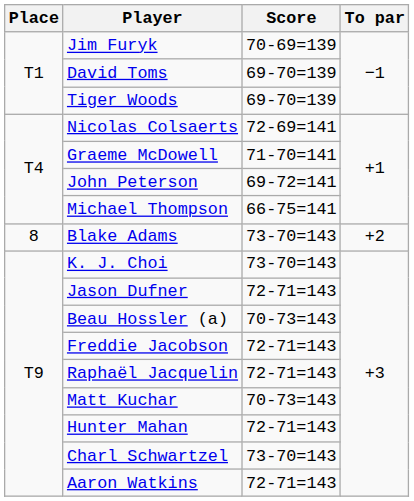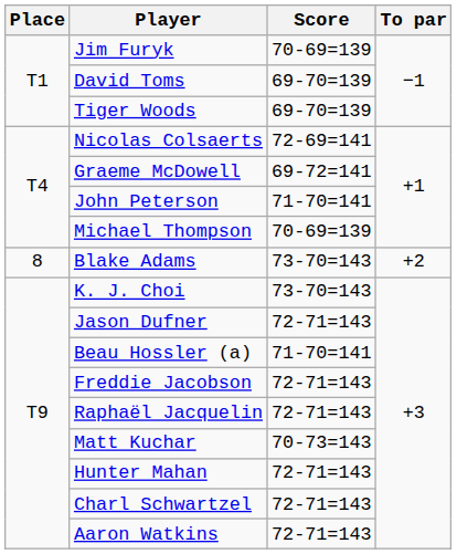 <table class="wikitable">
 <tr>
 <th>Place</th>
 <th>Player</th>
 <th>Score</th>
 <th>To par</th>
 </tr>
 <tr>
 <td rowspan="3" style="text-align:center;">T1</td>
 <td> <a href='#'>Jim Furyk</a></td>
 <td style="text-align:center;">70-69=139</td>
 <td rowspan="3" style="text-align:center;">−1</td>
 </tr>
 <tr>
 <td> <a href='#'>David Toms</a></td>
 <td style="text-align:center;">69-70=139</td>
 </tr>
 <tr>
 <td> <a href='#'>Tiger Woods</a></td>
 <td style="text-align:center;">69-70=139</td>
 </tr>
 <tr>
 <td rowspan="4" style="text-align:center;">T4</td>
 <td> <a href='#'>Nicolas Colsaerts</a></td>
 <td style="text-align:center;">72-69=141</td>
 <td rowspan="4" style="text-align:center;">+1</td>
 </tr>
 <tr>
 <td> <a href='#'>Graeme McDowell</a></td>
+<td style="text-align:center;">69-72=141</td>
+</tr>
+<tr>
+<td> <a href='#'>John Peterson</a></td>
 <td style="text-align:center;">71-70=141</td>
 </tr>
 <tr>
-<td> <a href='#'>John Peterson</a></td>
-<td style="text-align:center;">69-72=141</td>
-</tr>
-<tr>
 <td> <a href='#'>Michael Thompson</a></td>
-<td style="text-align:center;">66-75=141</td>
+<td style="text-align:center;">70-69=139</td>
 </tr>
 <tr>
 <td style="text-align:center">8</td>
 <td> <a href='#'>Blake Adams</a></td>
 <td style="text-align:center;">73-70=143</td>
 <td style="text-align:center;">+2</td>
 </tr>
 <tr>
 <td rowspan="9" style="text-align:center;">T9</td>
 <td> <a href='#'>K. J. Choi</a></td>
 <td style="text-align:center;">73-70=143</td>
 <td rowspan="9" style="text-align:center;">+3</td>
 </tr>
 <tr>
 <td> <a href='#'>Jason Dufner</a></td>
 <td style="text-align:center;">72-71=143</td>
 </tr>
 <tr>
 <td> <a href='#'>Beau Hossler</a> (a)</td>
-<td style="text-align:center;">70-73=143</td>
+<td style="text-align:center;">71-70=141</td>
 </tr>
 <tr>
 <td> <a href='#'>Freddie Jacobson</a></td>
 <td style="text-align:center;">72-71=143</td>
 </tr>
 <tr>
 <td> <a href='#'>Raphaël Jacquelin</a></td>
 <td style="text-align:center;">72-71=143</td>
 </tr>
 <tr>
 <td> <a href='#'>Matt Kuchar</a></td>
 <td style="text-align:center;">70-73=143</td>
 </tr>
 <tr>
 <td> <a href='#'>Hunter Mahan</a></td>
 <td style="text-align:center;">72-71=143</td>
 </tr>
 <tr>
 <td> <a href='#'>Charl Schwartzel</a></td>
-<td style="text-align:center;">73-70=143</td>
+<td style="text-align:center;">72-71=143</td>
 </tr>
 <tr>
 <td> <a href='#'>Aaron Watkins</a></td>
 <td style="text-align:center;">72-71=143</td>
 </tr>
 </table>
